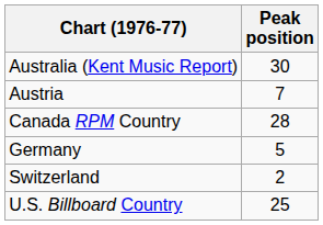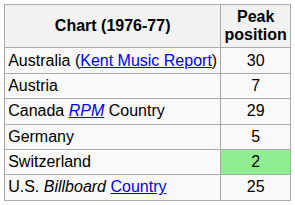 <table class="wikitable sortable">
 <tr>
 <th align="left">Chart (1976-77)</th>
 <th align="left">Peak<br>position</th>
 </tr>
 <tr>
 <td>Australia (<a href='#'>Kent Music Report</a>)</td>
 <td style="text-align:center;">30</td>
 </tr>
 <tr>
 <td>Austria </td>
 <td style="text-align:center;">7</td>
 </tr>
 <tr>
 <td>Canada <em><a href='#'>RPM</a></em> Country</td>
-<td style="text-align:center;">28</td>
+<td style="text-align:center;">29</td>
 </tr>
 <tr>
 <td>Germany </td>
 <td style="text-align:center;">5</td>
 </tr>
 <tr>
 <td>Switzerland </td>
-<td style="text-align:center;">2</td>
+<td style="background: lightgreen; text-align:center;">2</td>
 </tr>
 <tr>
 <td>U.S. <em>Billboard</em> <a href='#'>Country</a></td>
 <td style="text-align:center;">25</td>
 </tr>
 <tr>
 </tr>
 </table>
